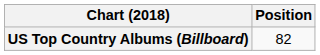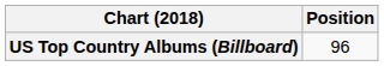 <table class="wikitable plainrowheaders" style="text-align:center">
 <tr>
 <th scope="col">Chart (2018)</th>
 <th scope="col">Position</th>
 </tr>
 <tr>
 <th scope="row">US Top Country Albums (<em>Billboard</em>)</th>
-<td>82</td>
+<td>96</td>
 </tr>
 </table>
